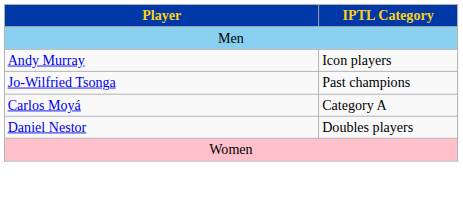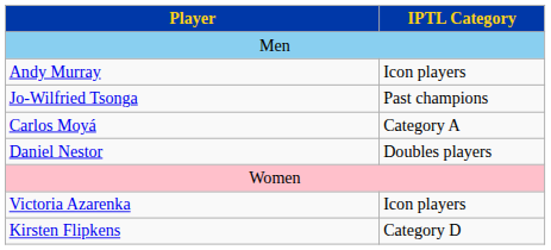 <table class="wikitable" style="text-align:left">
 <tr>
 <th style="background:#0038A8; color:#FCD116" width="350px">Player</th>
 <th style="background:#0038A8; color:#FCD116" width="150px">IPTL Category</th>
 </tr>
 <tr>
 <td colspan=2; style="text-align:center; background:#89CFF0">Men</td>
 </tr>
 <tr>
 <td> <a href='#'>Andy Murray</a></td>
 <td>Icon players</td>
 </tr>
 <tr>
 <td> <a href='#'>Jo-Wilfried Tsonga</a></td>
 <td>Past champions</td>
 </tr>
 <tr>
 <td> <a href='#'>Carlos Moyá</a></td>
 <td>Category A</td>
 </tr>
 <tr>
 <td> <a href='#'>Daniel Nestor</a></td>
 <td>Doubles players</td>
 </tr>
 <tr>
 <td colspan=2; style="text-align:center; background:pink">Women</td>
 </tr>
+<tr>
+<td> <a href='#'>Victoria Azarenka</a></td>
+<td>Icon players</td>
+</tr>
+<tr>
+<td> <a href='#'>Kirsten Flipkens</a></td>
+<td>Category D</td>
+</tr>
 </table>
